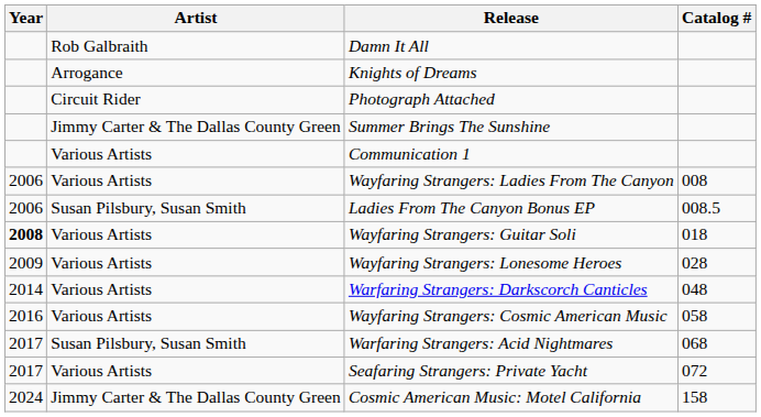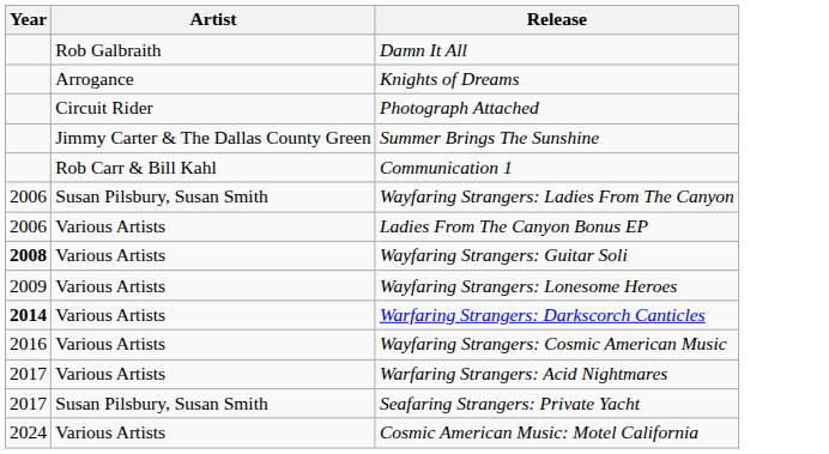 <table class="wikitable sortable">
 <tr>
 <th>Year</th>
 <th>Artist</th>
 <th>Release</th>
-<th>Catalog #</th>
 </tr>
 <tr>
 <td></td>
 <td>Rob Galbraith</td>
 <td><em>Damn It All</em></td>
-<td></td>
 </tr>
 <tr>
 <td></td>
 <td>Arrogance</td>
 <td><em>Knights of Dreams</em></td>
-<td></td>
 </tr>
 <tr>
 <td></td>
 <td>Circuit Rider</td>
 <td><em>Photograph Attached</em></td>
-<td></td>
 </tr>
 <tr>
 <td></td>
 <td>Jimmy Carter & The Dallas County Green</td>
 <td><em>Summer Brings The Sunshine</em></td>
-<td></td>
 </tr>
 <tr>
 <td></td>
-<td>Various Artists</td>
+<td>Rob Carr & Bill Kahl</td>
 <td><em>Communication 1</em></td>
-<td></td>
+</tr>
+<tr>
+<td>2006</td>
+<td>Susan Pilsbury, Susan Smith</td>
+<td><em>Wayfaring Strangers: Ladies From The Canyon</em></td>
 </tr>
 <tr>
 <td>2006</td>
 <td>Various Artists</td>
-<td><em>Wayfaring Strangers: Ladies From The Canyon</em></td>
-<td>008</td>
-</tr>
-<tr>
-<td>2006</td>
-<td>Susan Pilsbury, Susan Smith</td>
 <td><em>Ladies From The Canyon Bonus EP</em></td>
-<td>008.5</td>
 </tr>
 <tr>
 <td><strong>2008</strong></td>
 <td>Various Artists</td>
 <td><em>Wayfaring Strangers: Guitar Soli</em></td>
-<td>018</td>
 </tr>
 <tr>
 <td>2009</td>
 <td>Various Artists</td>
 <td><em>Wayfaring Strangers: Lonesome Heroes</em></td>
-<td>028</td>
 </tr>
 <tr>
-<td>2014</td>
+<td><strong>2014</strong></td>
 <td>Various Artists</td>
 <td><em><a href='#'>Warfaring Strangers: Darkscorch Canticles</a></em></td>
-<td>048</td>
 </tr>
 <tr>
 <td>2016</td>
 <td>Various Artists</td>
 <td><em>Wayfaring Strangers: Cosmic American Music</em></td>
-<td>058</td>
+</tr>
+<tr>
+<td>2017</td>
+<td>Various Artists</td>
+<td><em>Warfaring Strangers: Acid Nightmares</em></td>
 </tr>
 <tr>
 <td>2017</td>
 <td>Susan Pilsbury, Susan Smith</td>
-<td><em>Warfaring Strangers: Acid Nightmares</em></td>
-<td>068</td>
-</tr>
-<tr>
-<td>2017</td>
-<td>Various Artists</td>
 <td><em>Seafaring Strangers: Private Yacht</em></td>
-<td>072</td>
 </tr>
 <tr>
 <td>2024</td>
-<td>Jimmy Carter & The Dallas County Green</td>
+<td>Various Artists</td>
 <td><em>Cosmic American Music: Motel California</em></td>
-<td>158</td>
 </tr>
 </table>
